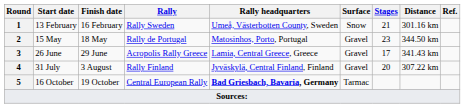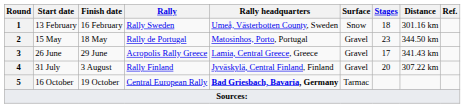 <table class="wikitable" style="font-size: 85%;">
 <tr>
 <th>Round</th>
 <th>Start date</th>
 <th>Finish date</th>
 <th><a href='#'>Rally</a></th>
 <th>Rally headquarters</th>
 <th>Surface</th>
 <th><a href='#'>Stages</a></th>
 <th>Distance</th>
 <th>Ref.</th>
 </tr>
 <tr>
 <th>1</th>
 <td>13 February</td>
 <td>16 February</td>
 <td> <a href='#'>Rally Sweden</a></td>
 <td><a href='#'>Umeå, Västerbotten County</a>, Sweden</td>
 <td align=center>Snow</td>
-<td align=center>21</td>
+<td align=center>18</td>
 <td align=center>301.16 km</td>
 <td align=center></td>
 </tr>
 <tr>
 <th>2</th>
 <td>15 May</td>
 <td>18 May</td>
 <td> <a href='#'>Rally de Portugal</a></td>
 <td><a href='#'>Matosinhos, Porto</a>, Portugal</td>
 <td align=center>Gravel</td>
 <td align=center>23</td>
 <td align=center>344.50 km</td>
 <td align=center></td>
 </tr>
 <tr>
 <th>3</th>
 <td>26 June</td>
 <td>29 June</td>
 <td> <a href='#'>Acropolis Rally Greece</a></td>
 <td><a href='#'>Lamia, Central Greece</a>, Greece</td>
 <td align=center>Gravel</td>
 <td align=center>17</td>
 <td align=center>341.43 km</td>
 <td align=center></td>
 </tr>
 <tr>
 <th>4</th>
 <td>31 July</td>
 <td>3 August</td>
 <td> <a href='#'>Rally Finland</a></td>
 <td><a href='#'>Jyväskylä, Central Finland</a>, Finland</td>
 <td align=center>Gravel</td>
 <td align=center>20</td>
 <td align=center>307.22 km</td>
 <td align=center></td>
 </tr>
 <tr>
 <th>5</th>
 <td>16 October</td>
 <td>19 October</td>
 <td> <a href='#'>Central European Rally</a></td>
 <td><strong><a href='#'>Bad Griesbach, Bavaria</a>, Germany</strong></td>
 <td align=center>Tarmac</td>
 <td align=center></td>
 <td align=center></td>
 <td align=center></td>
 </tr>
 <tr>
 <td colspan="9" style="background-color:#EAECF0;text-align:center"><strong>Sources:</strong></td>
 </tr>
 </table>
